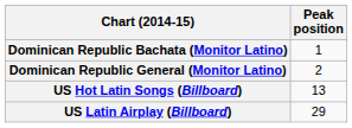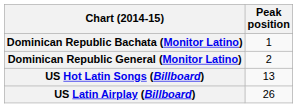 <table class="wikitable plainrowheaders" style="text-align:center;">
 <tr>
 <th scope="col">Chart (2014-15)</th>
 <th scope="col">Peak<br>position</th>
 </tr>
 <tr>
 <th scope="row">Dominican Republic Bachata (<a href='#'>Monitor Latino</a>)</th>
 <td>1</td>
 </tr>
 <tr>
 <th scope="row">Dominican Republic General (<a href='#'>Monitor Latino</a>)</th>
 <td>2</td>
 </tr>
 <tr>
 <th scope="row">US <a href='#'>Hot Latin Songs</a> (<em><a href='#'>Billboard</a></em>)</th>
 <td>13</td>
 </tr>
 <tr>
 <th scope="row">US <a href='#'>Latin Airplay</a> (<em><a href='#'>Billboard</a></em>)</th>
-<td>29</td>
+<td>26</td>
 </tr>
 </table>
